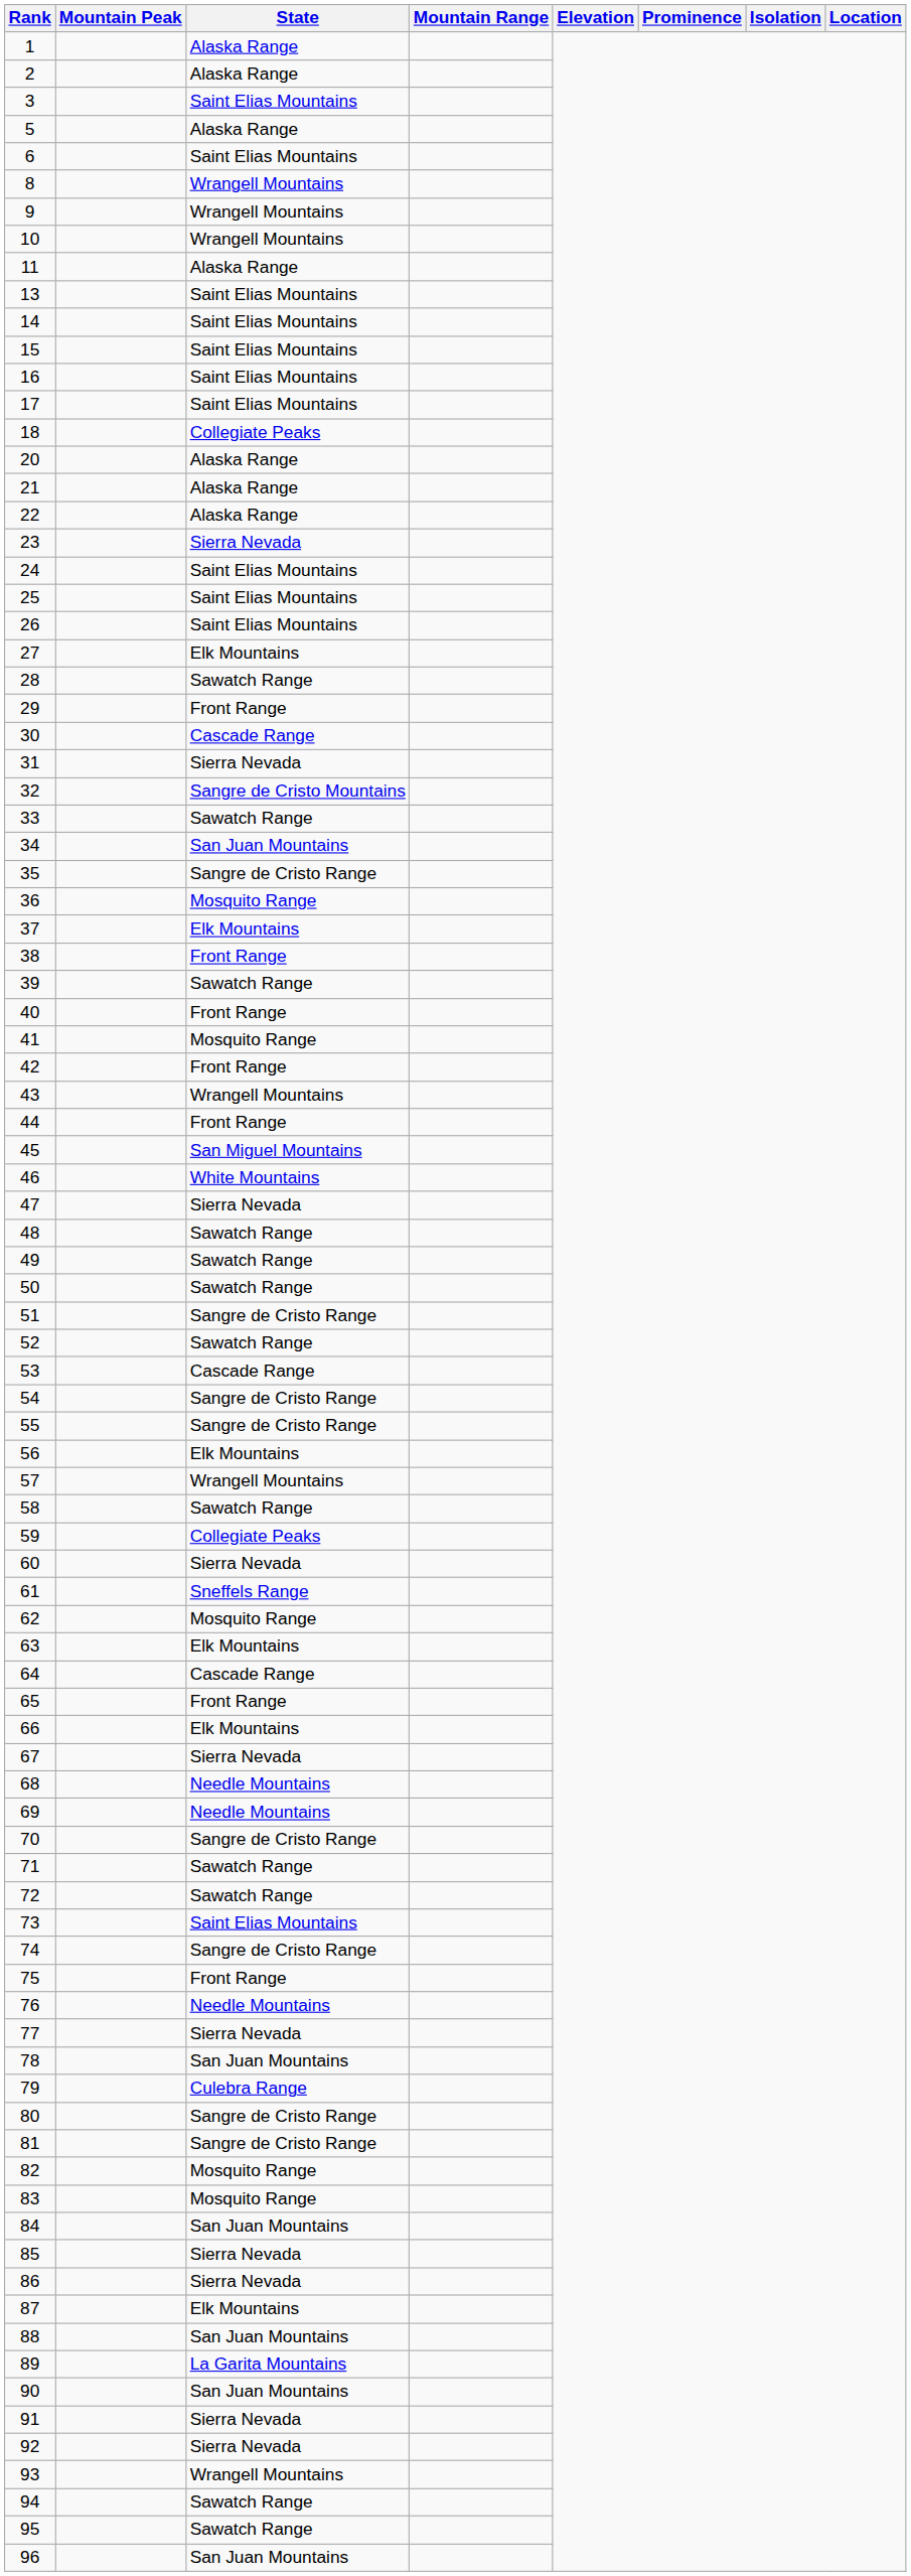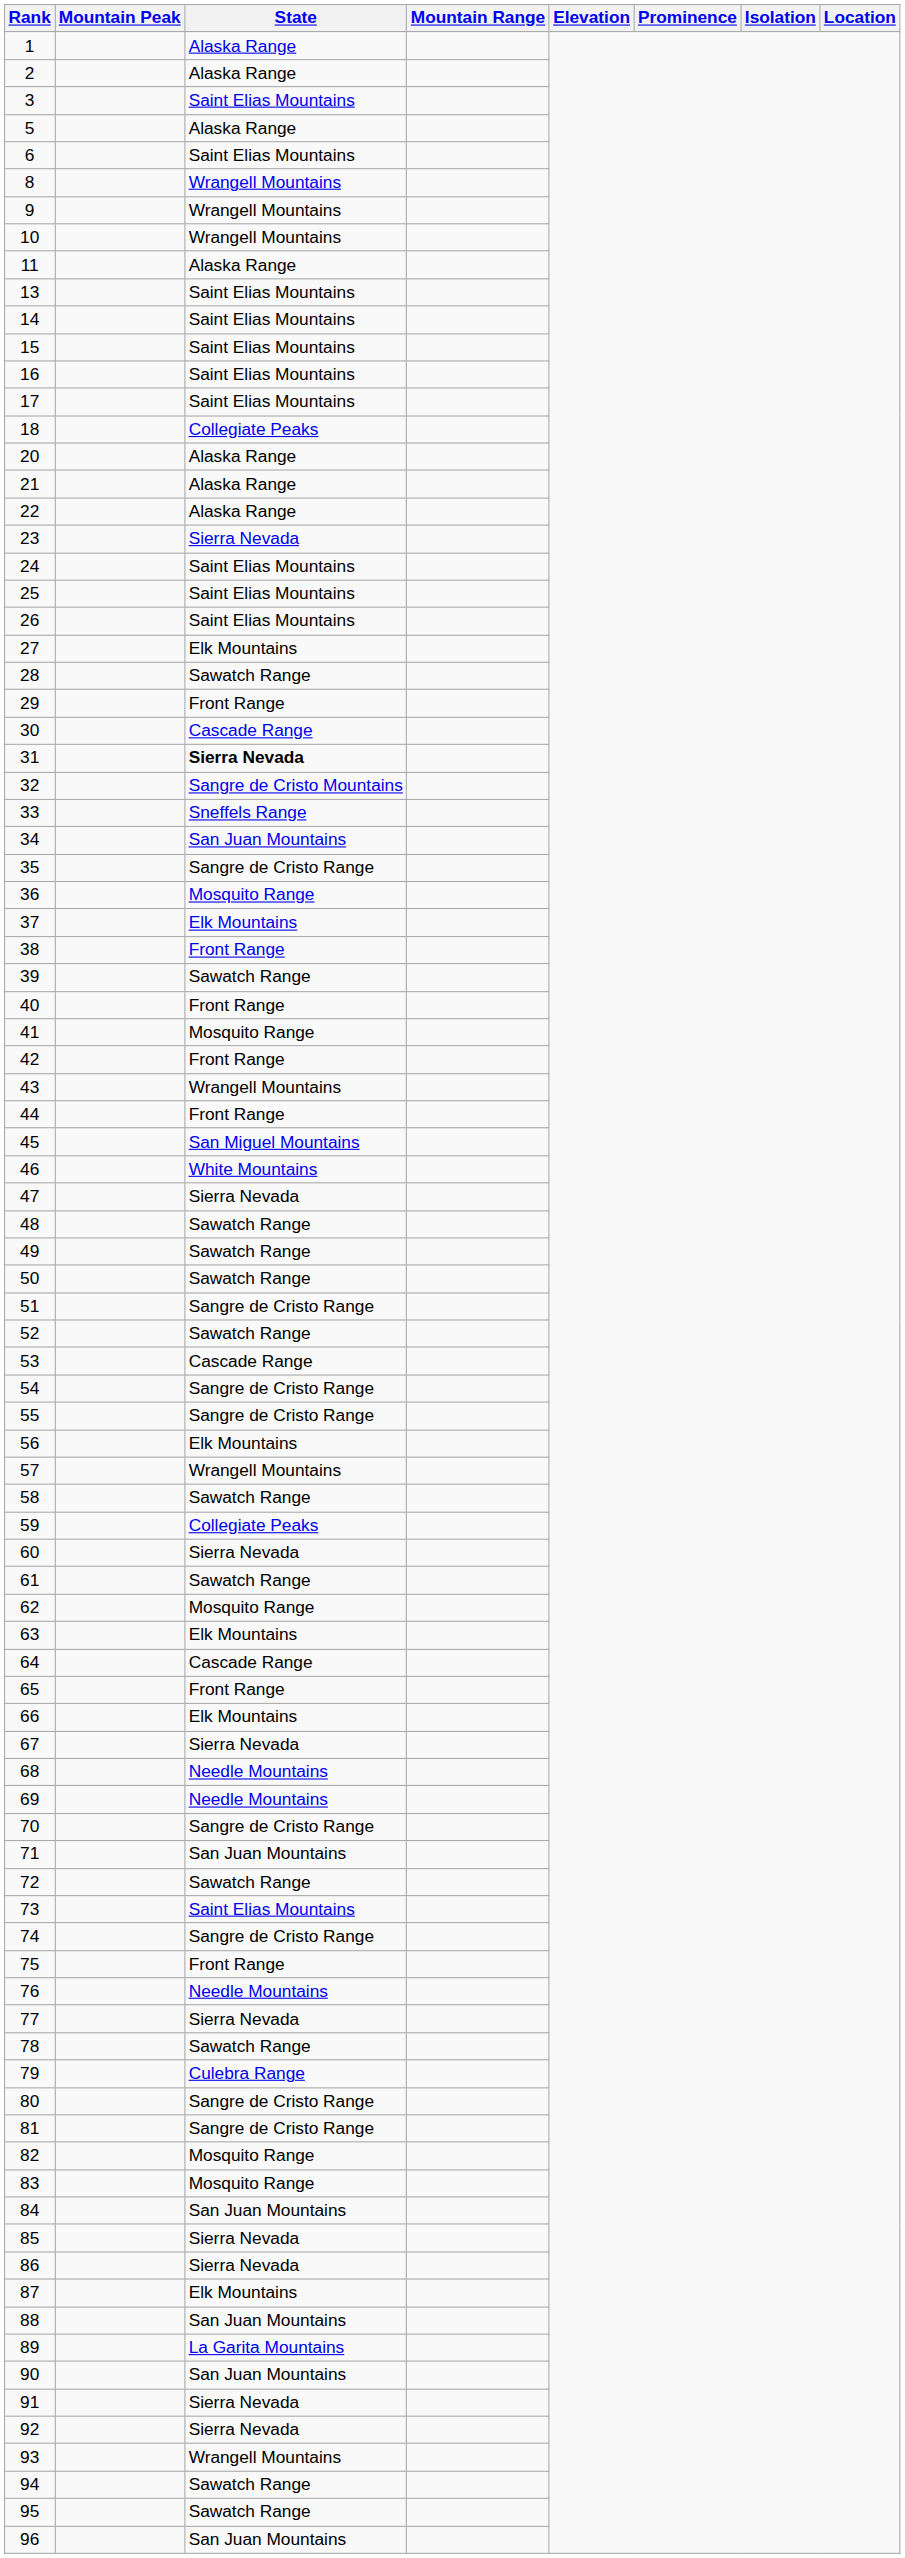 <table class="wikitable sortable">
 <tr>
 <th><a href='#'>Rank</a></th>
 <th><a href='#'>Mountain Peak</a></th>
 <th><a href='#'>State</a></th>
 <th><a href='#'>Mountain Range</a></th>
 <th><a href='#'>Elevation</a></th>
 <th><a href='#'>Prominence</a></th>
 <th><a href='#'>Isolation</a></th>
 <th><a href='#'>Location</a></th>
 </tr>
 <tr>
 <td align=center>1<br></td>
 <td></td>
 <td><a href='#'>Alaska Range</a><br></td>
 <td></td>
 </tr>
 <tr>
 <td align=center>2<br></td>
 <td></td>
 <td>Alaska Range<br></td>
 <td></td>
 </tr>
 <tr>
 <td align=center>3<br></td>
 <td><br></td>
 <td><a href='#'>Saint Elias Mountains</a><br></td>
 <td></td>
 </tr>
 <tr>
 <td align=center>5<br></td>
 <td></td>
 <td>Alaska Range<br></td>
 <td></td>
 </tr>
 <tr>
 <td align=center>6<br></td>
 <td></td>
 <td>Saint Elias Mountains<br></td>
 <td></td>
 </tr>
 <tr>
 <td align=center>8<br></td>
 <td></td>
 <td><a href='#'>Wrangell Mountains</a><br></td>
 <td></td>
 </tr>
 <tr>
 <td align=center>9<br></td>
 <td></td>
 <td>Wrangell Mountains<br></td>
 <td></td>
 </tr>
 <tr>
 <td align=center>10<br></td>
 <td></td>
 <td>Wrangell Mountains<br></td>
 <td></td>
 </tr>
 <tr>
 <td align=center>11<br></td>
 <td></td>
 <td>Alaska Range<br></td>
 <td></td>
 </tr>
 <tr>
 <td align=center>13<br></td>
 <td><br></td>
 <td>Saint Elias Mountains<br></td>
 <td></td>
 </tr>
 <tr>
 <td align=center>14<br></td>
 <td></td>
 <td>Saint Elias Mountains<br></td>
 <td></td>
 </tr>
 <tr>
 <td align=center>15<br></td>
 <td></td>
 <td>Saint Elias Mountains<br></td>
 <td></td>
 </tr>
 <tr>
 <td align=center>16<br></td>
 <td><br></td>
 <td>Saint Elias Mountains<br></td>
 <td></td>
 </tr>
 <tr>
 <td align=center>17<br></td>
 <td><br></td>
 <td>Saint Elias Mountains<br></td>
 <td></td>
 </tr>
 <tr>
 <td align=center>18<br></td>
 <td></td>
 <td><a href='#'>Collegiate Peaks</a><br></td>
 <td></td>
 </tr>
 <tr>
 <td align=center>20<br></td>
 <td></td>
 <td>Alaska Range<br></td>
 <td></td>
 </tr>
 <tr>
 <td align=center>21<br></td>
 <td></td>
 <td>Alaska Range<br></td>
 <td></td>
 </tr>
 <tr>
 <td align=center>22<br></td>
 <td></td>
 <td>Alaska Range<br></td>
 <td></td>
 </tr>
 <tr>
 <td align=center>23<br></td>
 <td></td>
 <td><a href='#'>Sierra Nevada</a><br></td>
 <td></td>
 </tr>
 <tr>
 <td align=center>24<br></td>
 <td><br></td>
 <td>Saint Elias Mountains<br></td>
 <td></td>
 </tr>
 <tr>
 <td align=center>25<br></td>
 <td></td>
 <td>Saint Elias Mountains<br></td>
 <td></td>
 </tr>
 <tr>
 <td align=center>26<br></td>
 <td></td>
 <td>Saint Elias Mountains<br></td>
 <td></td>
 </tr>
 <tr>
 <td align=center>27<br></td>
 <td></td>
 <td>Elk Mountains<br></td>
 <td></td>
 </tr>
 <tr>
 <td align=center>28<br></td>
 <td></td>
 <td>Sawatch Range<br></td>
 <td></td>
 </tr>
 <tr>
 <td align=center>29<br></td>
 <td></td>
 <td>Front Range<br></td>
 <td></td>
 </tr>
 <tr>
 <td align=center>30<br></td>
 <td></td>
 <td><a href='#'>Cascade Range</a><br></td>
 <td></td>
 </tr>
 <tr>
 <td align=center>31<br></td>
 <td></td>
-<td>Sierra Nevada<br></td>
+<td><strong>Sierra Nevada<br></strong></td>
 <td></td>
 </tr>
 <tr>
 <td align=center>32<br></td>
 <td></td>
 <td><a href='#'>Sangre de Cristo Mountains</a><br></td>
 <td></td>
 </tr>
 <tr>
 <td align=center>33<br></td>
 <td></td>
-<td>Sawatch Range<br></td>
+<td><a href='#'>Sneffels Range</a><br></td>
 <td></td>
 </tr>
 <tr>
 <td align=center>34<br></td>
 <td></td>
 <td><a href='#'>San Juan Mountains</a><br></td>
 <td></td>
 </tr>
 <tr>
 <td align=center>35<br></td>
 <td></td>
 <td>Sangre de Cristo Range<br></td>
 <td></td>
 </tr>
 <tr>
 <td align=center>36<br></td>
 <td></td>
 <td><a href='#'>Mosquito Range</a><br></td>
 <td></td>
 </tr>
 <tr>
 <td align=center>37<br></td>
 <td></td>
 <td><a href='#'>Elk Mountains</a><br></td>
 <td></td>
 </tr>
 <tr>
 <td align=center>38<br></td>
 <td></td>
 <td><a href='#'>Front Range</a><br></td>
 <td></td>
 </tr>
 <tr>
 <td align=center>39<br></td>
 <td></td>
 <td>Sawatch Range<br></td>
 <td></td>
 </tr>
 <tr>
 <td align=center>40<br></td>
 <td></td>
 <td>Front Range<br></td>
 <td></td>
 </tr>
 <tr>
 <td align=center>41<br></td>
 <td></td>
 <td>Mosquito Range<br></td>
 <td></td>
 </tr>
 <tr>
 <td align=center>42<br></td>
 <td></td>
 <td>Front Range<br></td>
 <td></td>
 </tr>
 <tr>
 <td align=center>43<br></td>
 <td></td>
 <td>Wrangell Mountains<br></td>
 <td></td>
 </tr>
 <tr>
 <td align=center>44<br></td>
 <td></td>
 <td>Front Range<br></td>
 <td></td>
 </tr>
 <tr>
 <td align=center>45<br></td>
 <td></td>
 <td><a href='#'>San Miguel Mountains</a><br></td>
 <td></td>
 </tr>
 <tr>
 <td align=center>46<br></td>
 <td></td>
 <td><a href='#'>White Mountains</a><br></td>
 <td></td>
 </tr>
 <tr>
 <td align=center>47<br></td>
 <td></td>
 <td>Sierra Nevada<br></td>
 <td></td>
 </tr>
 <tr>
 <td align=center>48<br></td>
 <td></td>
 <td>Sawatch Range<br></td>
 <td></td>
 </tr>
 <tr>
 <td align=center>49<br></td>
 <td></td>
 <td>Sawatch Range<br></td>
 <td></td>
 </tr>
 <tr>
 <td align=center>50<br></td>
 <td></td>
 <td>Sawatch Range<br></td>
 <td></td>
 </tr>
 <tr>
 <td align=center>51<br></td>
 <td></td>
 <td>Sangre de Cristo Range<br></td>
 <td></td>
 </tr>
 <tr>
 <td align=center>52<br></td>
 <td></td>
 <td>Sawatch Range<br></td>
 <td></td>
 </tr>
 <tr>
 <td align=center>53<br></td>
 <td></td>
 <td>Cascade Range<br></td>
 <td></td>
 </tr>
 <tr>
 <td align=center>54<br></td>
 <td></td>
 <td>Sangre de Cristo Range<br></td>
 <td></td>
 </tr>
 <tr>
 <td align=center>55<br></td>
 <td></td>
 <td>Sangre de Cristo Range<br></td>
 <td></td>
 </tr>
 <tr>
 <td align=center>56<br></td>
 <td></td>
 <td>Elk Mountains<br></td>
 <td></td>
 </tr>
 <tr>
 <td align=center>57<br></td>
 <td></td>
 <td>Wrangell Mountains<br></td>
 <td></td>
 </tr>
 <tr>
 <td align=center>58<br></td>
 <td></td>
 <td>Sawatch Range<br></td>
 <td></td>
 </tr>
 <tr>
 <td align=center>59<br></td>
 <td></td>
 <td><a href='#'>Collegiate Peaks</a><br></td>
 <td></td>
 </tr>
 <tr>
 <td align=center>60<br></td>
 <td></td>
 <td>Sierra Nevada<br></td>
 <td></td>
 </tr>
 <tr>
 <td align=center>61<br></td>
 <td></td>
-<td><a href='#'>Sneffels Range</a><br></td>
+<td>Sawatch Range<br></td>
 <td></td>
 </tr>
 <tr>
 <td align=center>62<br></td>
 <td></td>
 <td>Mosquito Range<br></td>
 <td></td>
 </tr>
 <tr>
 <td align=center>63<br></td>
 <td></td>
 <td>Elk Mountains<br></td>
 <td></td>
 </tr>
 <tr>
 <td align=center>64<br></td>
 <td></td>
 <td>Cascade Range<br></td>
 <td></td>
 </tr>
 <tr>
 <td align=center>65<br></td>
 <td></td>
 <td>Front Range<br></td>
 <td></td>
 </tr>
 <tr>
 <td align=center>66<br></td>
 <td></td>
 <td>Elk Mountains<br></td>
 <td></td>
 </tr>
 <tr>
 <td align=center>67<br></td>
 <td></td>
 <td>Sierra Nevada<br></td>
 <td></td>
 </tr>
 <tr>
 <td align=center>68<br></td>
 <td></td>
 <td><a href='#'>Needle Mountains</a><br></td>
 <td></td>
 </tr>
 <tr>
 <td align=center>69<br></td>
 <td></td>
 <td><a href='#'>Needle Mountains</a><br></td>
 <td></td>
 </tr>
 <tr>
 <td align=center>70<br></td>
 <td></td>
 <td>Sangre de Cristo Range<br></td>
 <td></td>
 </tr>
 <tr>
 <td align=center>71<br></td>
 <td></td>
-<td>Sawatch Range<br></td>
+<td>San Juan Mountains<br></td>
 <td></td>
 </tr>
 <tr>
 <td align=center>72<br></td>
 <td></td>
 <td>Sawatch Range<br></td>
 <td></td>
 </tr>
 <tr>
 <td align=center>73<br></td>
 <td><br></td>
 <td><a href='#'>Saint Elias Mountains</a><br></td>
 <td></td>
 </tr>
 <tr>
 <td align=center>74<br></td>
 <td></td>
 <td>Sangre de Cristo Range<br></td>
 <td></td>
 </tr>
 <tr>
 <td align=center>75<br></td>
 <td></td>
 <td>Front Range<br></td>
 <td></td>
 </tr>
 <tr>
 <td align=center>76<br></td>
 <td></td>
 <td><a href='#'>Needle Mountains</a><br></td>
 <td></td>
 </tr>
 <tr>
 <td align=center>77<br></td>
 <td></td>
 <td>Sierra Nevada<br></td>
 <td></td>
 </tr>
 <tr>
 <td align=center>78<br></td>
 <td></td>
-<td>San Juan Mountains<br></td>
+<td>Sawatch Range<br></td>
 <td></td>
 </tr>
 <tr>
 <td align=center>79<br></td>
 <td></td>
 <td><a href='#'>Culebra Range</a><br></td>
 <td></td>
 </tr>
 <tr>
 <td align=center>80<br></td>
 <td></td>
 <td>Sangre de Cristo Range<br></td>
 <td></td>
 </tr>
 <tr>
 <td align=center>81<br></td>
 <td></td>
 <td>Sangre de Cristo Range<br></td>
 <td></td>
 </tr>
 <tr>
 <td align=center>82<br></td>
 <td></td>
 <td>Mosquito Range<br></td>
 <td></td>
 </tr>
 <tr>
 <td align=center>83<br></td>
 <td></td>
 <td>Mosquito Range<br></td>
 <td></td>
 </tr>
 <tr>
 <td align=center>84<br></td>
 <td></td>
 <td>San Juan Mountains<br></td>
 <td></td>
 </tr>
 <tr>
 <td align=center>85<br></td>
 <td></td>
 <td>Sierra Nevada<br></td>
 <td></td>
 </tr>
 <tr>
 <td align=center>86<br></td>
 <td></td>
 <td>Sierra Nevada<br></td>
 <td></td>
 </tr>
 <tr>
 <td align=center>87<br></td>
 <td></td>
 <td>Elk Mountains<br></td>
 <td></td>
 </tr>
 <tr>
 <td align=center>88<br></td>
 <td></td>
 <td>San Juan Mountains<br></td>
 <td></td>
 </tr>
 <tr>
 <td align=center>89<br></td>
 <td></td>
 <td><a href='#'>La Garita Mountains</a><br></td>
 <td></td>
 </tr>
 <tr>
 <td align=center>90<br></td>
 <td></td>
 <td>San Juan Mountains<br></td>
 <td></td>
 </tr>
 <tr>
 <td align=center>91<br></td>
 <td></td>
 <td>Sierra Nevada<br></td>
 <td></td>
 </tr>
 <tr>
 <td align=center>92<br></td>
 <td></td>
 <td>Sierra Nevada<br></td>
 <td></td>
 </tr>
 <tr>
 <td align=center>93<br></td>
 <td></td>
 <td>Wrangell Mountains<br></td>
 <td></td>
 </tr>
 <tr>
 <td align=center>94<br></td>
 <td></td>
 <td>Sawatch Range<br></td>
 <td></td>
 </tr>
 <tr>
 <td align=center>95<br></td>
 <td></td>
 <td>Sawatch Range<br></td>
 <td></td>
 </tr>
 <tr>
 <td align=center>96<br></td>
 <td></td>
 <td>San Juan Mountains<br></td>
 <td></td>
 </tr>
 </table>
